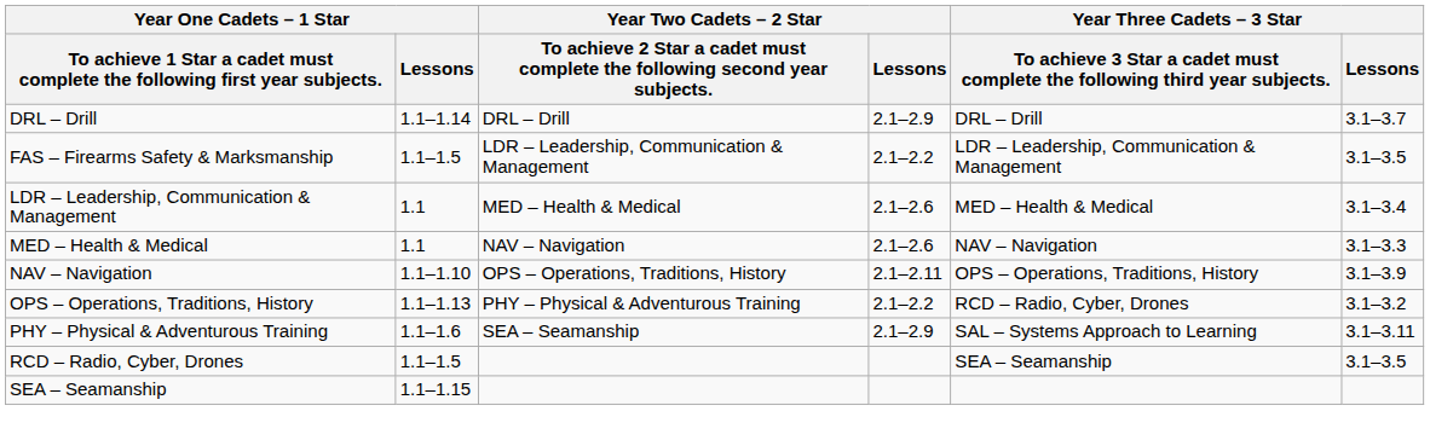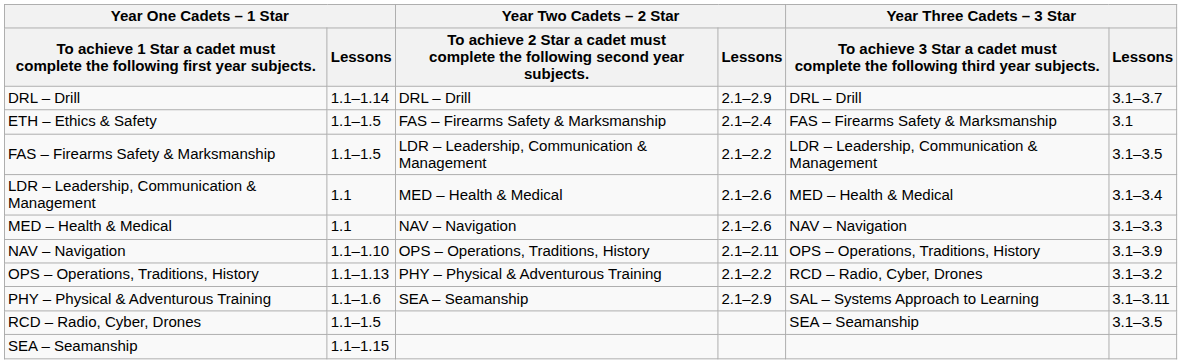 <table class="wikitable">
 <tr>
 <th colspan="2">Year One Cadets – 1 Star</th>
 <th colspan="2">Year Two Cadets – 2 Star</th>
 <th colspan="2">Year Three Cadets – 3 Star</th>
 </tr>
 <tr>
 <th>To achieve 1 Star a cadet must<br>complete the following first year subjects.</th>
 <th>Lessons</th>
 <th>To achieve 2 Star a cadet must<br>complete the following second year subjects.</th>
 <th>Lessons</th>
 <th>To achieve 3 Star a cadet must<br>complete the following third year subjects.</th>
 <th>Lessons</th>
 </tr>
 <tr>
 <td>DRL – Drill</td>
 <td>1.1–1.14</td>
 <td>DRL – Drill</td>
 <td>2.1–2.9</td>
 <td>DRL – Drill</td>
 <td>3.1–3.7</td>
+</tr>
+<tr>
+<td>ETH – Ethics & Safety</td>
+<td>1.1–1.5</td>
+<td>FAS – Firearms Safety & Marksmanship</td>
+<td>2.1–2.4</td>
+<td>FAS – Firearms Safety & Marksmanship</td>
+<td>3.1</td>
 </tr>
 <tr>
 <td>FAS – Firearms Safety & Marksmanship</td>
 <td>1.1–1.5</td>
 <td>LDR – Leadership, Communication & Management</td>
 <td>2.1–2.2</td>
 <td>LDR – Leadership, Communication & Management</td>
 <td>3.1–3.5</td>
 </tr>
 <tr>
 <td>LDR – Leadership, Communication & Management</td>
 <td>1.1</td>
 <td>MED – Health & Medical</td>
 <td>2.1–2.6</td>
 <td>MED – Health & Medical</td>
 <td>3.1–3.4</td>
 </tr>
 <tr>
 <td>MED – Health & Medical</td>
 <td>1.1</td>
 <td>NAV – Navigation</td>
 <td>2.1–2.6</td>
 <td>NAV – Navigation</td>
 <td>3.1–3.3</td>
 </tr>
 <tr>
 <td>NAV – Navigation</td>
 <td>1.1–1.10</td>
 <td>OPS – Operations, Traditions, History</td>
 <td>2.1–2.11</td>
 <td>OPS – Operations, Traditions, History</td>
 <td>3.1–3.9</td>
 </tr>
 <tr>
 <td>OPS – Operations, Traditions, History</td>
 <td>1.1–1.13</td>
 <td>PHY – Physical & Adventurous Training</td>
 <td>2.1–2.2</td>
 <td>RCD – Radio, Cyber, Drones</td>
 <td>3.1–3.2</td>
 </tr>
 <tr>
 <td>PHY – Physical & Adventurous Training</td>
 <td>1.1–1.6</td>
 <td>SEA – Seamanship</td>
 <td>2.1–2.9</td>
 <td>SAL – Systems Approach to Learning</td>
 <td>3.1–3.11</td>
 </tr>
 <tr>
 <td>RCD – Radio, Cyber, Drones</td>
 <td>1.1–1.5</td>
 <td></td>
 <td></td>
 <td>SEA – Seamanship</td>
 <td>3.1–3.5</td>
 </tr>
 <tr>
 <td>SEA – Seamanship</td>
 <td>1.1–1.15</td>
 <td></td>
 <td></td>
 <td></td>
 <td></td>
 </tr>
 </table>
